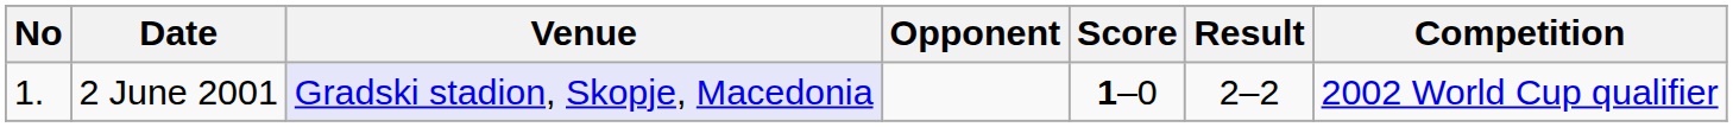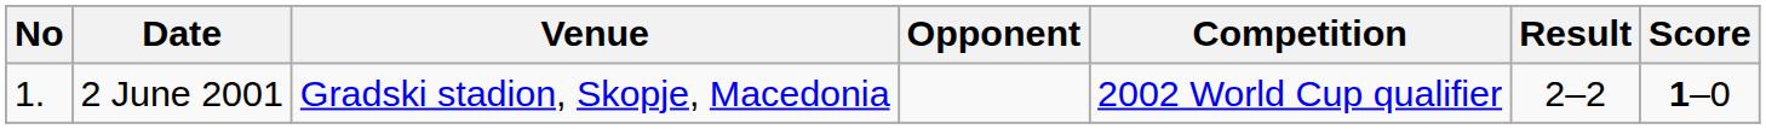 <table class="wikitable" style="font-size:100%;">
 <tr>
 <th>No</th>
 <th>Date</th>
 <th>Venue</th>
 <th>Opponent</th>
+<th>Competition</th>
+<th>Result</th>
 <th>Score</th>
-<th>Result</th>
-<th>Competition</th>
 </tr>
 <tr>
 <td>1.</td>
 <td>2 June 2001</td>
-<td style="background: lavender;"><a href='#'>Gradski stadion</a>, <a href='#'>Skopje</a>, <a href='#'>Macedonia</a></td>
+<td><a href='#'>Gradski stadion</a>, <a href='#'>Skopje</a>, <a href='#'>Macedonia</a></td>
 <td></td>
+<td><a href='#'>2002 World Cup qualifier</a></td>
+<td align=center>2–2</td>
 <td align=center><strong>1</strong>–0</td>
-<td align=center>2–2</td>
-<td><a href='#'>2002 World Cup qualifier</a></td>
 </tr>
 </table>
